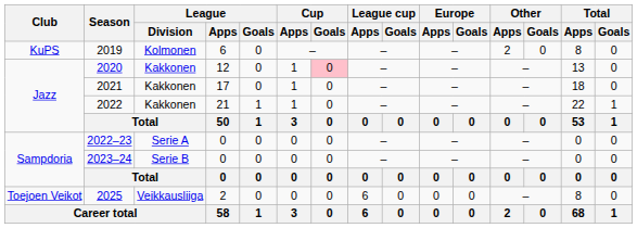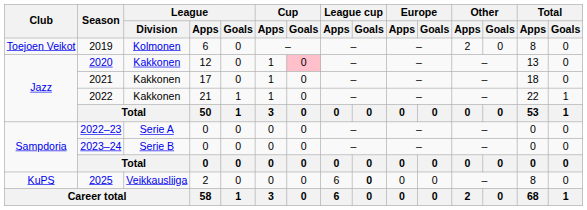 <table class="wikitable" style="text-align:center">
 <tr>
 <th rowspan="2">Club</th>
 <th rowspan="2">Season</th>
 <th colspan="3">League</th>
 <th colspan="2">Cup</th>
 <th colspan="2">League cup</th>
 <th colspan="2">Europe</th>
 <th colspan="2">Other</th>
 <th colspan="2">Total</th>
 </tr>
 <tr>
 <th>Division</th>
 <th>Apps</th>
 <th>Goals</th>
 <th>Apps</th>
 <th>Goals</th>
 <th>Apps</th>
 <th>Goals</th>
 <th>Apps</th>
 <th>Goals</th>
 <th>Apps</th>
 <th>Goals</th>
 <th>Apps</th>
 <th>Goals</th>
 </tr>
 <tr>
-<td><a href='#'>KuPS</a></td>
+<td><a href='#'>Toejoen Veikot</a></td>
 <td>2019</td>
 <td><a href='#'>Kolmonen</a></td>
 <td>6</td>
 <td>0</td>
 <td colspan=2>–</td>
 <td colspan=2>–</td>
 <td colspan=2>–</td>
 <td>2</td>
 <td>0</td>
 <td>8</td>
 <td>0</td>
 </tr>
 <tr>
 <td rowspan=4><a href='#'>Jazz</a></td>
 <td><a href='#'>2020</a></td>
 <td><a href='#'>Kakkonen</a></td>
 <td>12</td>
 <td>0</td>
 <td>1</td>
 <td style="background: pink;">0</td>
 <td colspan=2>–</td>
 <td colspan=2>–</td>
 <td colspan=2>–</td>
 <td>13</td>
 <td>0</td>
 </tr>
 <tr>
 <td>2021</td>
 <td>Kakkonen</td>
 <td>17</td>
 <td>0</td>
 <td>1</td>
 <td>0</td>
 <td colspan=2>–</td>
 <td colspan=2>–</td>
 <td colspan=2>–</td>
 <td>18</td>
 <td>0</td>
 </tr>
 <tr>
 <td>2022</td>
 <td>Kakkonen</td>
 <td>21</td>
 <td>1</td>
 <td>1</td>
 <td>0</td>
 <td colspan=2>–</td>
 <td colspan=2>–</td>
 <td colspan=2>–</td>
 <td>22</td>
 <td>1</td>
 </tr>
 <tr>
 <th colspan="2">Total</th>
 <th>50</th>
 <th>1</th>
 <th>3</th>
 <th>0</th>
 <th>0</th>
 <th>0</th>
 <th>0</th>
 <th>0</th>
 <th>0</th>
 <th>0</th>
 <th>53</th>
 <th>1</th>
 </tr>
 <tr>
 <td rowspan=3><a href='#'>Sampdoria</a></td>
 <td><a href='#'>2022–23</a></td>
 <td><a href='#'>Serie A</a></td>
 <td>0</td>
 <td>0</td>
 <td>0</td>
 <td>0</td>
 <td colspan=2>–</td>
 <td colspan=2>–</td>
 <td colspan=2>–</td>
 <td>0</td>
 <td>0</td>
 </tr>
 <tr>
 <td><a href='#'>2023–24</a></td>
 <td><a href='#'>Serie B</a></td>
 <td>0</td>
 <td>0</td>
 <td>0</td>
 <td>0</td>
 <td colspan=2>–</td>
 <td colspan=2>–</td>
 <td colspan=2>–</td>
 <td>0</td>
 <td>0</td>
 </tr>
 <tr>
 <th colspan="2">Total</th>
 <th>0</th>
 <th>0</th>
 <th>0</th>
 <th>0</th>
 <th>0</th>
 <th>0</th>
 <th>0</th>
 <th>0</th>
 <th>0</th>
 <th>0</th>
 <th>0</th>
 <th>0</th>
 </tr>
 <tr>
-<td><a href='#'>Toejoen Veikot</a></td>
+<td><a href='#'>KuPS</a></td>
 <td><a href='#'>2025</a></td>
 <td><a href='#'>Veikkausliiga</a></td>
 <td>2</td>
 <td>0</td>
 <td>0</td>
 <td>0</td>
 <td>6</td>
-<td>0</td>
+<td><strong>0</strong></td>
 <td>0</td>
 <td>0</td>
 <td colspan=2>–</td>
 <td>8</td>
 <td>0</td>
 </tr>
 <tr>
 <th colspan="3">Career total</th>
 <th>58</th>
 <th>1</th>
 <th>3</th>
 <th>0</th>
 <th>6</th>
 <th>0</th>
 <th>0</th>
 <th>0</th>
 <th>2</th>
 <th>0</th>
 <th>68</th>
 <th>1</th>
 </tr>
 </table>
